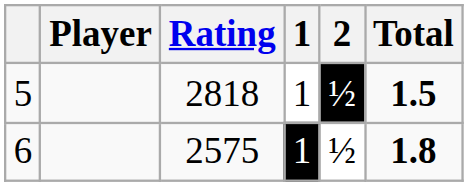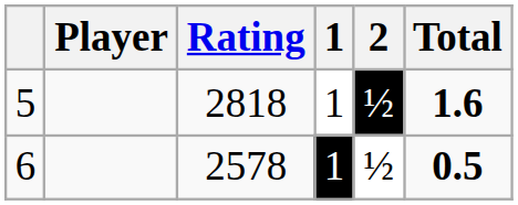 <table class="wikitable" style="text-align: center;">
 <tr>
 <th></th>
 <th>Player</th>
 <th><a href='#'>Rating</a></th>
 <th>1</th>
 <th>2</th>
 <th>Total</th>
 </tr>
 <tr>
 <td>5</td>
 <td align=left></td>
 <td>2818</td>
 <td style="background:white; color:black">1</td>
 <td style="background:black; color:white">½</td>
-<td><strong>1.5</strong></td>
+<td><strong>1.6</strong></td>
 </tr>
 <tr>
 <td>6</td>
 <td align=left></td>
-<td>2575</td>
+<td>2578</td>
 <td style="background:black; color:white">1</td>
 <td style="background:white; color:black">½</td>
-<td><strong>1.8</strong></td>
+<td><strong>0.5</strong></td>
 </tr>
 </table>
